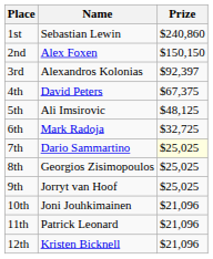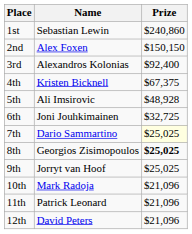 <table class="wikitable">
 <tr>
 <th>Place</th>
 <th>Name</th>
 <th>Prize</th>
 </tr>
 <tr>
 <td>1st</td>
 <td> Sebastian Lewin</td>
 <td>$240,860</td>
 </tr>
 <tr>
 <td>2nd</td>
 <td> <a href='#'>Alex Foxen</a></td>
 <td>$150,150</td>
 </tr>
 <tr>
 <td>3rd</td>
 <td> Alexandros Kolonias</td>
-<td>$92,397</td>
+<td>$92,400</td>
 </tr>
 <tr>
 <td>4th</td>
-<td> <a href='#'>David Peters</a></td>
+<td> <a href='#'>Kristen Bicknell</a></td>
 <td>$67,375</td>
 </tr>
 <tr>
 <td>5th</td>
 <td> Ali Imsirovic</td>
-<td>$48,125</td>
+<td>$48,928</td>
 </tr>
 <tr>
 <td>6th</td>
-<td> <a href='#'>Mark Radoja</a></td>
+<td> Joni Jouhkimainen</td>
 <td>$32,725</td>
 </tr>
 <tr>
 <td>7th</td>
 <td> <a href='#'>Dario Sammartino</a></td>
 <td style="background: lightyellow;">$25,025</td>
 </tr>
 <tr>
 <td>8th</td>
 <td> Georgios Zisimopoulos</td>
-<td>$25,025</td>
+<td><strong>$25,025</strong></td>
 </tr>
 <tr>
 <td>9th</td>
 <td> Jorryt van Hoof</td>
 <td>$25,025</td>
 </tr>
 <tr>
 <td>10th</td>
-<td> Joni Jouhkimainen</td>
+<td> <a href='#'>Mark Radoja</a></td>
 <td>$21,096</td>
 </tr>
 <tr>
 <td>11th</td>
 <td> Patrick Leonard</td>
 <td>$21,096</td>
 </tr>
 <tr>
 <td>12th</td>
-<td> <a href='#'>Kristen Bicknell</a></td>
+<td> <a href='#'>David Peters</a></td>
 <td>$21,096</td>
 </tr>
 </table>
